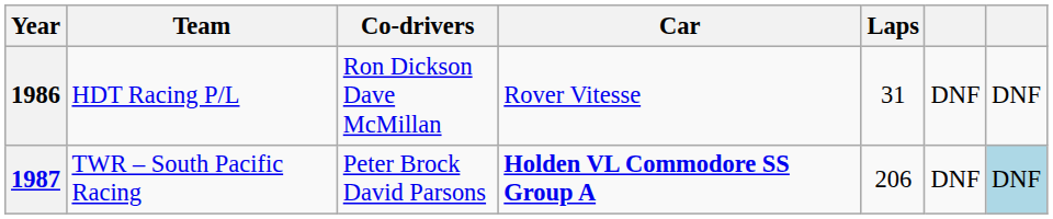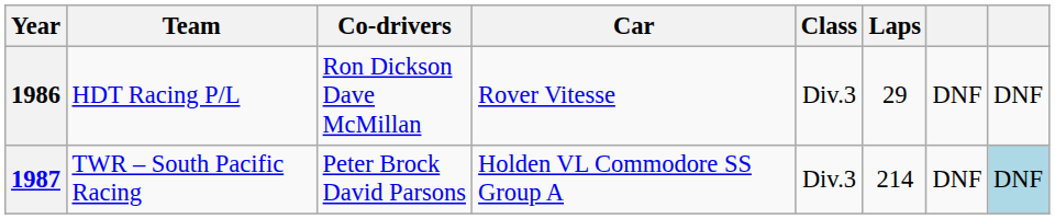 <table class="wikitable" style="text-align:center; font-size:90%">
 <tr>
 <th>Year</th>
 <th>Team</th>
 <th>Co-drivers</th>
 <th>Car</th>
+<th>Class</th>
 <th>Laps</th>
 <th></th>
 <th></th>
 </tr>
 <tr>
 <th>1986</th>
 <td align="left"> <a href='#'>HDT Racing P/L</a></td>
 <td align="left"> <a href='#'>Ron Dickson</a><br> <a href='#'>Dave McMillan</a></td>
 <td align="left"><a href='#'>Rover Vitesse</a></td>
-<td>31</td>
+<td>Div.3</td>
+<td>29</td>
 <td>DNF</td>
 <td>DNF</td>
 </tr>
 <tr>
 <th><a href='#'>1987</a></th>
 <td align="left"> <a href='#'>TWR – South Pacific Racing</a></td>
 <td align="left"> <a href='#'>Peter Brock</a><br> <a href='#'>David Parsons</a></td>
-<td align="left"><strong><a href='#'>Holden VL Commodore SS Group A</a></strong></td>
-<td>206</td>
+<td align="left"><a href='#'>Holden VL Commodore SS Group A</a></td>
+<td>Div.3</td>
+<td>214</td>
 <td>DNF</td>
 <td style="background: lightblue;">DNF</td>
 </tr>
 </table>
